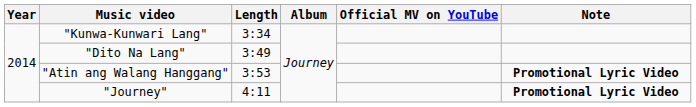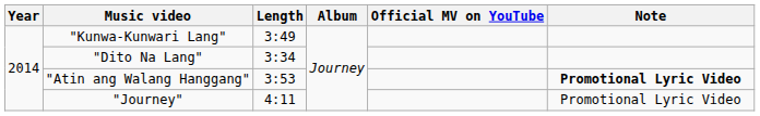 <table class="wikitable" style="text-align: center">
 <tr>
 <th>Year</th>
 <th>Music video</th>
 <th>Length</th>
 <th>Album</th>
 <th>Official MV on <a href='#'>YouTube</a></th>
 <th style="width:200px;">Note</th>
 </tr>
 <tr>
 <td rowspan="5">2014</td>
 <td>"Kunwa-Kunwari Lang"</td>
-<td>3:34</td>
+<td>3:49</td>
 <td rowspan="5"><em>Journey</em></td>
 <td></td>
 <td></td>
 </tr>
 <tr>
 <td>"Dito Na Lang"</td>
-<td>3:49</td>
+<td>3:34</td>
 <td></td>
 <td></td>
 </tr>
 <tr>
 <td>"Atin ang Walang Hanggang"</td>
 <td>3:53</td>
 <td></td>
 <td><strong>Promotional Lyric Video</strong></td>
 </tr>
 <tr>
 <td>"Journey"</td>
 <td>4:11</td>
 <td></td>
-<td><strong>Promotional Lyric Video</strong></td>
+<td>Promotional Lyric Video</td>
 </tr>
 </table>
